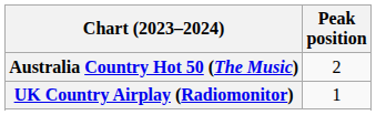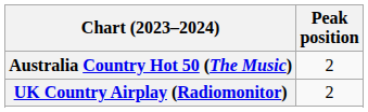 <table class="wikitable sortable plainrowheaders" style="text-align:center">
 <tr>
 <th scope="col">Chart (2023–2024)</th>
 <th scope="col">Peak<br>position</th>
 </tr>
 <tr>
 <th scope="row">Australia <a href='#'>Country Hot 50</a> (<em><a href='#'>The Music</a></em>)</th>
 <td>2</td>
 </tr>
 <tr>
 </tr>
 <tr>
 </tr>
 <tr>
 <th scope="row"><a href='#'>UK Country Airplay</a> (<a href='#'>Radiomonitor</a>)</th>
-<td>1</td>
+<td>2</td>
 </tr>
 <tr>
 </tr>
 <tr>
 </tr>
 <tr>
 </tr>
 </table>
